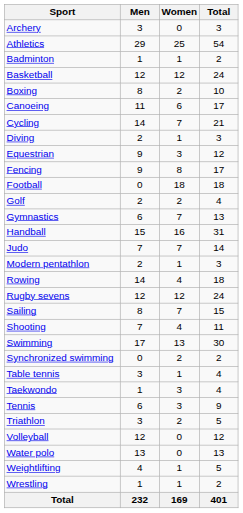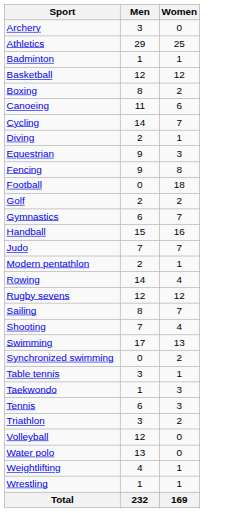 <table class="wikitable sortable" style="text-align:center;">
 <tr>
 <th width=180>Sport</th>
 <th width=55>Men</th>
 <th width=55>Women</th>
-<th width=55>Total</th>
 </tr>
 <tr>
 <td align=left><a href='#'>Archery</a></td>
 <td>3</td>
 <td>0</td>
-<td>3</td>
 </tr>
 <tr>
 <td align=left><a href='#'>Athletics</a></td>
 <td>29</td>
 <td>25</td>
-<td>54</td>
 </tr>
 <tr>
 <td align=left><a href='#'>Badminton</a></td>
 <td>1</td>
 <td>1</td>
-<td>2</td>
 </tr>
 <tr>
 <td align=left><a href='#'>Basketball</a></td>
 <td>12</td>
 <td>12</td>
-<td>24</td>
 </tr>
 <tr>
 <td align=left><a href='#'>Boxing</a></td>
 <td>8</td>
 <td>2</td>
-<td>10</td>
 </tr>
 <tr>
 <td align=left><a href='#'>Canoeing</a></td>
 <td>11</td>
 <td>6</td>
-<td>17</td>
 </tr>
 <tr>
 <td align=left><a href='#'>Cycling</a></td>
 <td>14</td>
 <td>7</td>
-<td>21</td>
 </tr>
 <tr>
 <td align=left><a href='#'>Diving</a></td>
 <td>2</td>
 <td>1</td>
-<td>3</td>
 </tr>
 <tr>
 <td align=left><a href='#'>Equestrian</a></td>
 <td>9</td>
 <td>3</td>
-<td>12</td>
 </tr>
 <tr>
 <td align=left><a href='#'>Fencing</a></td>
 <td>9</td>
 <td>8</td>
-<td>17</td>
 </tr>
 <tr>
 <td align=left><a href='#'>Football</a></td>
 <td>0</td>
-<td>18</td>
 <td>18</td>
 </tr>
 <tr>
 <td align=left><a href='#'>Golf</a></td>
 <td>2</td>
 <td>2</td>
-<td>4</td>
 </tr>
 <tr>
 <td align=left><a href='#'>Gymnastics</a></td>
 <td>6</td>
 <td>7</td>
-<td>13</td>
 </tr>
 <tr>
 <td align=left><a href='#'>Handball</a></td>
 <td>15</td>
 <td>16</td>
-<td>31</td>
 </tr>
 <tr>
 <td align=left><a href='#'>Judo</a></td>
 <td>7</td>
 <td>7</td>
-<td>14</td>
 </tr>
 <tr>
 <td align=left><a href='#'>Modern pentathlon</a></td>
 <td>2</td>
 <td>1</td>
-<td>3</td>
 </tr>
 <tr>
 <td align=left><a href='#'>Rowing</a></td>
 <td>14</td>
 <td>4</td>
-<td>18</td>
 </tr>
 <tr>
 <td align=left><a href='#'>Rugby sevens</a></td>
 <td>12</td>
 <td>12</td>
-<td>24</td>
 </tr>
 <tr>
 <td align=left><a href='#'>Sailing</a></td>
 <td>8</td>
 <td>7</td>
-<td>15</td>
 </tr>
 <tr>
 <td align=left><a href='#'>Shooting</a></td>
 <td>7</td>
 <td>4</td>
-<td>11</td>
 </tr>
 <tr>
 <td align=left><a href='#'>Swimming</a></td>
 <td>17</td>
 <td>13</td>
-<td>30</td>
 </tr>
 <tr>
 <td align=left><a href='#'>Synchronized swimming</a></td>
 <td>0</td>
-<td>2</td>
 <td>2</td>
 </tr>
 <tr>
 <td align=left><a href='#'>Table tennis</a></td>
 <td>3</td>
 <td>1</td>
-<td>4</td>
 </tr>
 <tr>
 <td align=left><a href='#'>Taekwondo</a></td>
 <td>1</td>
 <td>3</td>
-<td>4</td>
 </tr>
 <tr>
 <td align=left><a href='#'>Tennis</a></td>
 <td>6</td>
 <td>3</td>
-<td>9</td>
 </tr>
 <tr>
 <td align=left><a href='#'>Triathlon</a></td>
 <td>3</td>
 <td>2</td>
-<td>5</td>
 </tr>
 <tr>
 <td align=left><a href='#'>Volleyball</a></td>
 <td>12</td>
 <td>0</td>
-<td>12</td>
 </tr>
 <tr>
 <td align=left><a href='#'>Water polo</a></td>
 <td>13</td>
 <td>0</td>
-<td>13</td>
 </tr>
 <tr>
 <td align=left><a href='#'>Weightlifting</a></td>
 <td>4</td>
 <td>1</td>
-<td>5</td>
 </tr>
 <tr>
 <td align=left><a href='#'>Wrestling</a></td>
 <td>1</td>
 <td>1</td>
-<td>2</td>
 </tr>
 <tr class="sortbottom">
 <th>Total</th>
 <th>232</th>
 <th>169</th>
-<th>401</th>
 </tr>
 </table>
